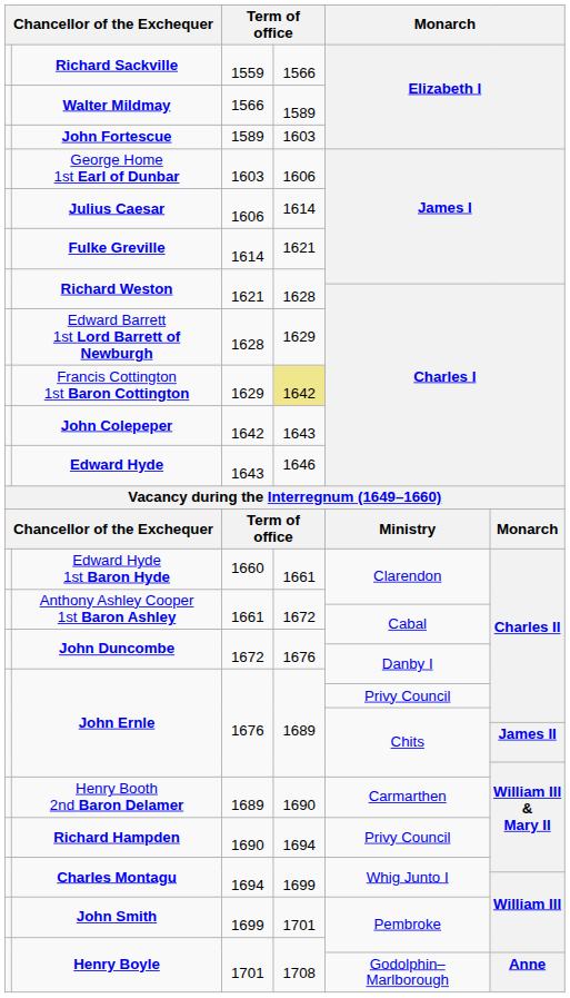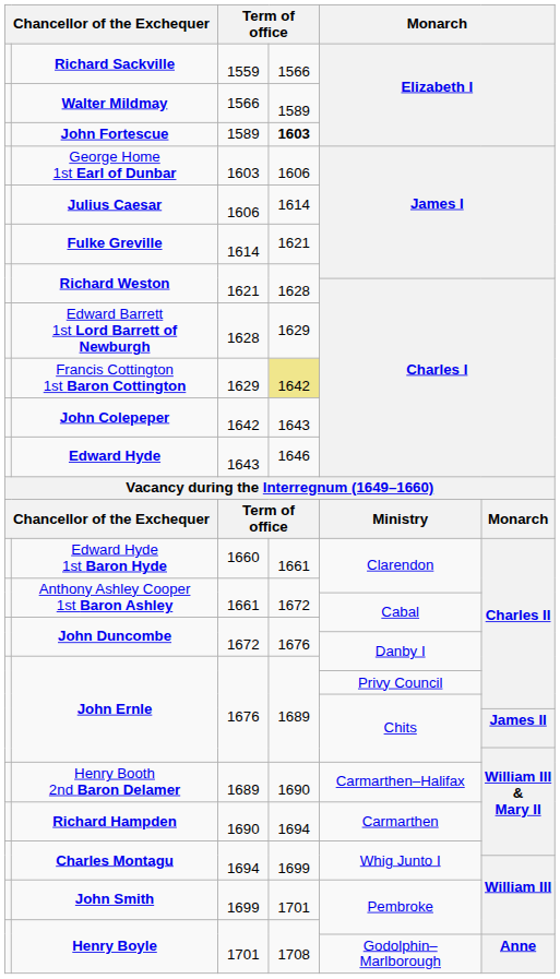 <table class="wikitable plainrowheaders" style="text-align:center">
 <tr>
 <th colspan=2>Chancellor of the Exchequer</th>
 <th colspan=2>Term of office</th>
 <th colspan=2>Monarch<br></th>
 </tr>
 <tr style="height:1em">
 <td></td>
 <td><a href='#'><strong>Richard Sackville</strong></a><br></td>
 <td class=nowrap><br>1559</td>
 <td class=nowrap><br>1566</td>
 <th scope=row colspan=2 rowspan=3 style="text-align:center"><strong><a href='#'>Elizabeth I</a></strong><br><br></th>
 </tr>
 <tr style="height:1em">
 <td></td>
 <td><strong><a href='#'>Walter Mildmay</a></strong><br></td>
 <td class=nowrap>1566</td>
 <td class=nowrap><br>1589</td>
 </tr>
 <tr style="height:1em">
 <td></td>
 <td><strong><a href='#'>John Fortescue</a></strong><br></td>
 <td>1589</td>
-<td>1603</td>
+<td><strong>1603</strong></td>
 </tr>
 <tr style="height:1em">
 <td></td>
 <td><a href='#'>George Home<br>1st <strong>Earl of Dunbar</strong></a></td>
 <td class=nowrap><br>1603</td>
 <td class=nowrap><br>1606</td>
 <th scope=row colspan=2 rowspan=4 style="text-align:center"><strong><a href='#'>James I</a></strong><br><br></th>
 </tr>
 <tr style="height:1em">
 <td></td>
 <td><a href='#'><strong>Julius Caesar</strong></a><br></td>
 <td class=nowrap><br>1606</td>
 <td class=nowrap>1614</td>
 </tr>
 <tr style="height:1em">
 <td></td>
 <td><a href='#'><strong>Fulke Greville</strong></a><br></td>
 <td class=nowrap><br>1614</td>
 <td class=nowrap>1621</td>
 </tr>
 <tr style="height:1em">
 <td rowspan=2></td>
 <td rowspan=2><a href='#'><strong>Richard Weston</strong></a><br></td>
 <td rowspan=2><br>1621</td>
 <td rowspan=2><br>1628</td>
 </tr>
 <tr style="height:1em">
 <th scope=row colspan=2 rowspan=5 style="text-align:center"><strong><a href='#'>Charles I</a></strong><br><br></th>
 </tr>
 <tr style="height:1em">
 <td></td>
 <td><a href='#'>Edward Barrett<br>1st <strong>Lord Barrett of Newburgh</strong></a></td>
 <td class=nowrap><br>1628</td>
 <td class=nowrap>1629</td>
 </tr>
 <tr style="height:1em">
 <td></td>
 <td><a href='#'>Francis Cottington<br>1st <strong>Baron Cottington</strong></a></td>
 <td class=nowrap><br>1629</td>
 <td class=nowrap style="background: khaki;"><br>1642</td>
 </tr>
 <tr style="height:1em">
 <td></td>
 <td><a href='#'><strong>John Colepeper</strong></a><br></td>
 <td class=nowrap><br>1642</td>
 <td class=nowrap><br>1643</td>
 </tr>
 <tr style="height:1em">
 <td></td>
 <td><a href='#'><strong>Edward Hyde</strong></a></td>
 <td class=nowrap><br>1643</td>
 <td class=nowrap>1646</td>
 </tr>
 <tr style="height:1em">
 <th colspan=7>Vacancy during the <a href='#'>Interregnum (1649–1660)</a></th>
 </tr>
 <tr style="height:1em">
 <th colspan=2>Chancellor of the Exchequer</th>
 <th colspan=2>Term of office</th>
 <th>Ministry</th>
 <th>Monarch<br></th>
 </tr>
 <tr style="height:1em">
 <td></td>
 <td><a href='#'>Edward Hyde<br>1st <strong>Baron Hyde</strong></a></td>
 <td class=nowrap>1660</td>
 <td class=nowrap><br>1661</td>
 <td rowspan=2><a href='#'>Clarendon</a></td>
 <th scope=row style="text-align:center" rowspan=8><strong><a href='#'>Charles II</a></strong><br><br></th>
 </tr>
 <tr style="height:1em">
 <td rowspan=2></td>
 <td rowspan=2><a href='#'>Anthony Ashley Cooper<br>1st <strong>Baron Ashley</strong></a></td>
 <td rowspan=2 class=nowrap><br>1661</td>
 <td rowspan=2 class=nowrap><br>1672</td>
 </tr>
 <tr style="height:1em">
 <td rowspan=2><a href='#'>Cabal</a></td>
 </tr>
 <tr style="height:1em">
 <td rowspan=2></td>
 <td rowspan=2><a href='#'><strong>John Duncombe</strong></a><br></td>
 <td rowspan=2 class=nowrap><br>1672</td>
 <td rowspan=2 class=nowrap><br>1676</td>
 </tr>
 <tr style="height:1em">
 <td rowspan=2><a href='#'>Danby I</a></td>
 </tr>
 <tr style="height:1em">
 <td style="border:none"></td>
 <td rowspan=5><strong><a href='#'>John Ernle</a></strong><br></td>
 <td rowspan=5 class=nowrap><br>1676</td>
 <td rowspan=5 class=nowrap><br>1689</td>
 </tr>
 <tr style="height:1em">
 <td style="border: none"></td>
 <td><a href='#'>Privy Council</a></td>
 </tr>
 <tr style="height:1em">
 <td style="border: none"></td>
 <td rowspan=3><a href='#'>Chits</a></td>
 </tr>
 <tr style="height:1em">
 <td style="border: none"></td>
 <th scope=row style="text-align:center"><strong><a href='#'>James II</a></strong><br><br></th>
 </tr>
 <tr style="height:1em">
 <td style="border: none"></td>
 <th rowspan=4 scope=row style="text-align:center"><strong><a href='#'>William III</a></strong><br>&<br><strong><a href='#'>Mary II</a></strong><br><br></th>
 </tr>
 <tr style="height:1em">
 <td></td>
 <td><a href='#'>Henry Booth<br>2nd <strong>Baron Delamer</strong></a></td>
 <td class=nowrap><br>1689</td>
 <td class=nowrap><br>1690</td>
-<td><a href='#'>Carmarthen</a></td>
+<td><a href='#'>Carmarthen–Halifax</a></td>
 </tr>
 <tr style="height:1em">
 <td></td>
 <td><strong><a href='#'>Richard Hampden</a></strong><br></td>
 <td class=nowrap><br>1690</td>
 <td class=nowrap><br>1694</td>
-<td><a href='#'>Privy Council</a></td>
+<td><a href='#'>Carmarthen</a></td>
 </tr>
 <tr style="height:1em">
 <td rowspan=2></td>
 <td rowspan=2><a href='#'><strong>Charles Montagu</strong></a><br></td>
 <td class=nowrap rowspan=2><br>1694</td>
 <td class=nowrap rowspan=2><br>1699</td>
 <td rowspan=2 ><a href='#'>Whig Junto I</a></td>
 </tr>
 <tr style="height:1em">
 <th rowspan=3 scope=row style="text-align:center"><strong><a href='#'>William III</a></strong><br><br></th>
 </tr>
 <tr style="height:1em">
 <td></td>
 <td><a href='#'><strong>John Smith</strong></a><br></td>
 <td class=nowrap><br>1699</td>
 <td class=nowrap><br>1701</td>
 <td rowspan=2><a href='#'>Pembroke</a></td>
 </tr>
 <tr style="height:1em">
 <td style="border: none"></td>
 <td rowspan=2><a href='#'><strong>Henry Boyle</strong></a><br></td>
 <td rowspan=2 class=nowrap><br>1701</td>
 <td rowspan=2 class=nowrap><br>1708</td>
 </tr>
 <tr style="height:1em">
 <td style="border: none"></td>
 <td><a href='#'>Godolphin–Marlborough</a><br></td>
 <th style="text-align:center"><a href='#'>Anne</a><br><br></th>
 </tr>
 </table>
